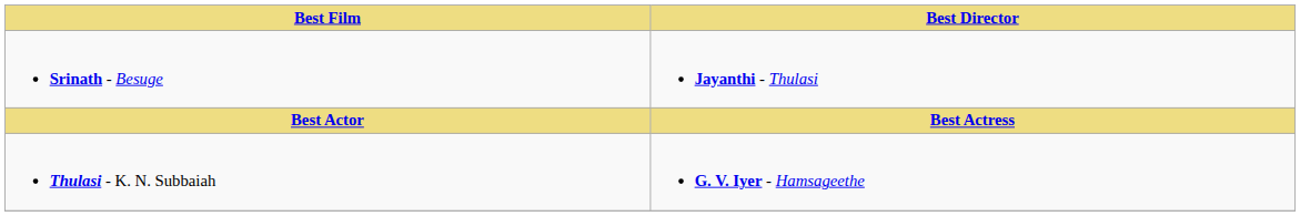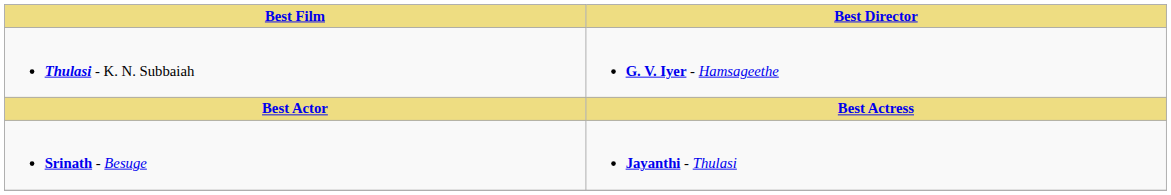 <table class="wikitable" width=100% |>
 <tr>
 <th !  style="background:#eedd82; text-align:center; width:50%;"><a href='#'>Best Film</a></th>
 <th !  style="background:#eedd82; text-align:center; width:50%;"><a href='#'>Best Director</a></th>
 </tr>
 <tr>
-<td valign="top"><br><ul><li><strong><a href='#'>Srinath</a></strong> - <em><a href='#'>Besuge</a></em></li></ul></td>
-<td valign="top"><br><ul><li><strong><a href='#'>Jayanthi</a></strong> - <em><a href='#'>Thulasi</a></em></li></ul></td>
+<td valign="top"><br><ul><li><strong><em><a href='#'>Thulasi</a></em></strong> - K. N. Subbaiah</li></ul></td>
+<td valign="top"><br><ul><li><strong><a href='#'>G. V. Iyer</a></strong> - <em><a href='#'>Hamsageethe</a></em></li></ul></td>
 </tr>
 <tr>
 <th !  style="background:#eedd82; text-align:center; width:50%;"><a href='#'>Best Actor</a></th>
 <th !  style="background:#eedd82; text-align:center; width:50%;"><a href='#'>Best Actress</a></th>
 </tr>
 <tr>
-<td valign="top"><br><ul><li><strong><em><a href='#'>Thulasi</a></em></strong> - K. N. Subbaiah</li></ul></td>
-<td valign="top"><br><ul><li><strong><a href='#'>G. V. Iyer</a></strong> - <em><a href='#'>Hamsageethe</a></em></li></ul></td>
+<td valign="top"><br><ul><li><strong><a href='#'>Srinath</a></strong> - <em><a href='#'>Besuge</a></em></li></ul></td>
+<td valign="top"><br><ul><li><strong><a href='#'>Jayanthi</a></strong> - <em><a href='#'>Thulasi</a></em></li></ul></td>
 </tr>
 <tr>
 </tr>
 </table>
